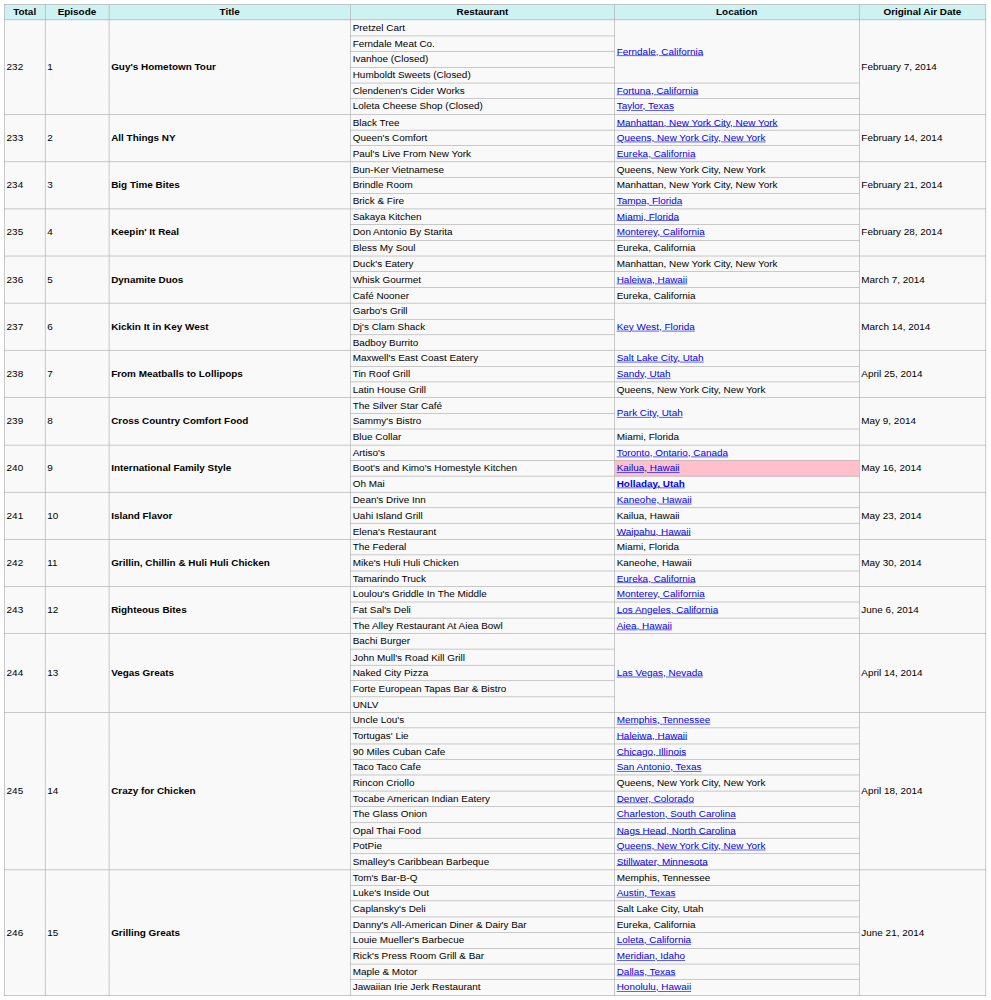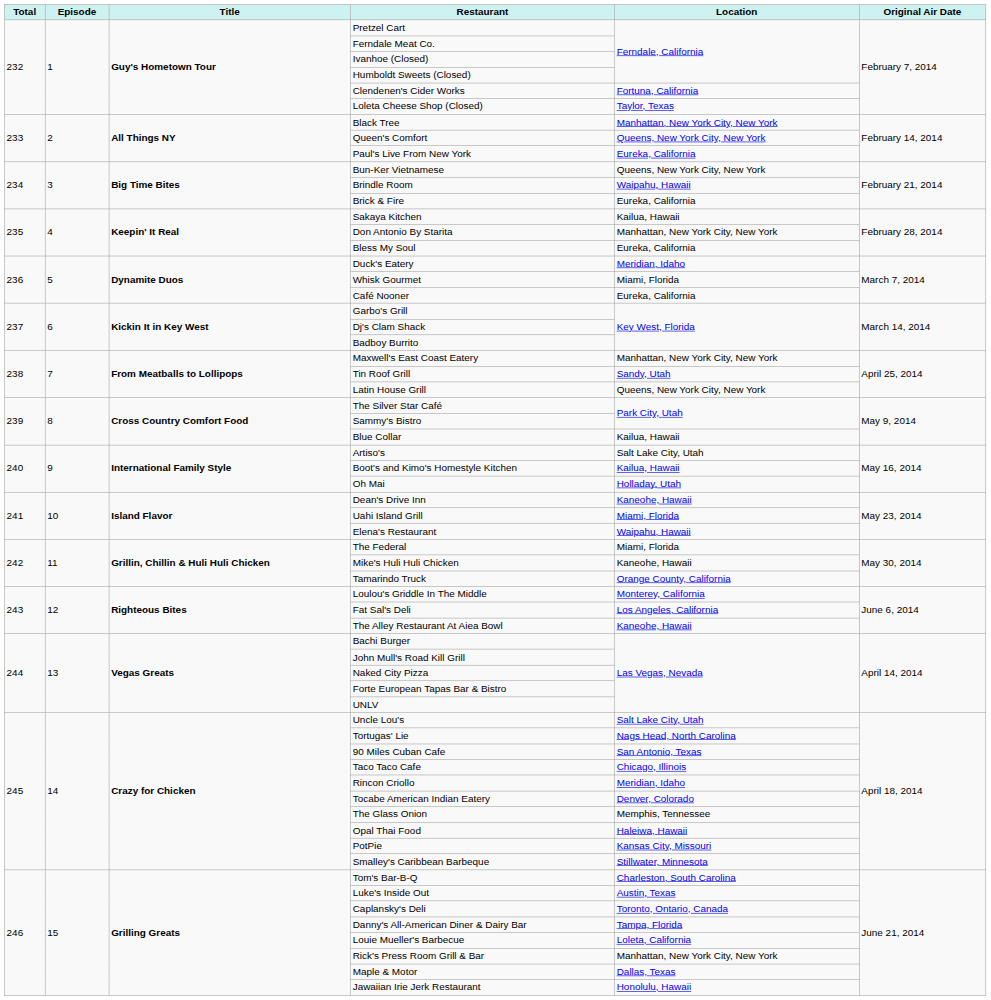 <table class="wikitable" style="width: 100%;">
 <tr>
 <th # style="background:#CEF2F2;">Total</th>
 <th # style="background:#CEF2F2;">Episode</th>
 <th # style="background:#CEF2F2;">Title</th>
 <th # style="background:#CEF2F2;">Restaurant</th>
 <th # style="background:#CEF2F2;">Location</th>
 <th # style="background:#CEF2F2;">Original Air Date</th>
 </tr>
 <tr>
 <td rowspan="6">232</td>
 <td rowspan="6">1</td>
 <td rowspan="6"><strong>Guy's Hometown Tour</strong></td>
 <td>Pretzel Cart</td>
 <td rowspan="4"><a href='#'>Ferndale, California</a></td>
 <td rowspan="6">February 7, 2014</td>
 </tr>
 <tr>
 <td>Ferndale Meat Co.</td>
 </tr>
 <tr>
 <td>Ivanhoe (Closed)</td>
 </tr>
 <tr>
 <td>Humboldt Sweets (Closed)</td>
 </tr>
 <tr>
 <td>Clendenen's Cider Works</td>
 <td><a href='#'>Fortuna, California</a></td>
 </tr>
 <tr>
 <td>Loleta Cheese Shop (Closed)</td>
 <td><a href='#'>Taylor, Texas</a></td>
 </tr>
 <tr>
 <td rowspan="3">233</td>
 <td rowspan="3">2</td>
 <td rowspan="3"><strong>All Things NY</strong></td>
 <td>Black Tree</td>
 <td><a href='#'>Manhattan, New York City, New York</a></td>
 <td rowspan="3">February 14, 2014</td>
 </tr>
 <tr>
 <td>Queen's Comfort</td>
 <td><a href='#'>Queens, New York City, New York</a></td>
 </tr>
 <tr>
 <td>Paul's Live From New York</td>
 <td><a href='#'>Eureka, California</a></td>
 </tr>
 <tr>
 <td rowspan="3">234</td>
 <td rowspan="3">3</td>
 <td rowspan="3"><strong>Big Time Bites</strong></td>
 <td>Bun-Ker Vietnamese</td>
 <td>Queens, New York City, New York</td>
 <td rowspan="3">February 21, 2014</td>
 </tr>
 <tr>
 <td>Brindle Room</td>
-<td>Manhattan, New York City, New York</td>
+<td><a href='#'>Waipahu, Hawaii</a></td>
 </tr>
 <tr>
 <td>Brick & Fire</td>
-<td><a href='#'>Tampa, Florida</a></td>
+<td>Eureka, California</td>
 </tr>
 <tr>
 <td rowspan="3">235</td>
 <td rowspan="3">4</td>
 <td rowspan="3"><strong>Keepin' It Real</strong></td>
 <td>Sakaya Kitchen</td>
-<td><a href='#'>Miami, Florida</a></td>
+<td>Kailua, Hawaii</td>
 <td rowspan="3">February 28, 2014</td>
 </tr>
 <tr>
 <td>Don Antonio By Starita</td>
-<td><a href='#'>Monterey, California</a></td>
+<td>Manhattan, New York City, New York</td>
 </tr>
 <tr>
 <td>Bless My Soul</td>
 <td>Eureka, California</td>
 </tr>
 <tr>
 <td rowspan="3">236</td>
 <td rowspan="3">5</td>
 <td rowspan="3"><strong>Dynamite Duos</strong></td>
 <td>Duck's Eatery</td>
-<td>Manhattan, New York City, New York</td>
+<td><a href='#'>Meridian, Idaho</a></td>
 <td rowspan="3">March 7, 2014</td>
 </tr>
 <tr>
 <td>Whisk Gourmet</td>
-<td><a href='#'>Haleiwa, Hawaii</a></td>
+<td>Miami, Florida</td>
 </tr>
 <tr>
 <td>Café Nooner</td>
 <td>Eureka, California</td>
 </tr>
 <tr>
 <td rowspan="3">237</td>
 <td rowspan="3">6</td>
 <td rowspan="3"><strong>Kickin It in Key West</strong></td>
 <td>Garbo's Grill</td>
 <td rowspan="3"><a href='#'>Key West, Florida</a></td>
 <td rowspan="3">March 14, 2014</td>
 </tr>
 <tr>
 <td>Dj's Clam Shack</td>
 </tr>
 <tr>
 <td>Badboy Burrito</td>
 </tr>
 <tr>
 <td rowspan="3">238</td>
 <td rowspan="3">7</td>
 <td rowspan="3"><strong>From Meatballs to Lollipops</strong></td>
 <td>Maxwell's East Coast Eatery</td>
-<td><a href='#'>Salt Lake City, Utah</a></td>
+<td>Manhattan, New York City, New York</td>
 <td rowspan="3">April 25, 2014</td>
 </tr>
 <tr>
 <td>Tin Roof Grill</td>
 <td><a href='#'>Sandy, Utah</a></td>
 </tr>
 <tr>
 <td>Latin House Grill</td>
 <td>Queens, New York City, New York</td>
 </tr>
 <tr>
 <td rowspan="3">239</td>
 <td rowspan="3">8</td>
 <td rowspan="3"><strong>Cross Country Comfort Food</strong></td>
 <td>The Silver Star Café</td>
 <td rowspan="2"><a href='#'>Park City, Utah</a></td>
 <td rowspan="3">May 9, 2014</td>
 </tr>
 <tr>
 <td>Sammy's Bistro</td>
 </tr>
 <tr>
 <td>Blue Collar</td>
-<td>Miami, Florida</td>
+<td>Kailua, Hawaii</td>
 </tr>
 <tr>
 <td rowspan="3">240</td>
 <td rowspan="3">9</td>
 <td rowspan="3"><strong>International Family Style</strong></td>
 <td>Artiso's</td>
-<td><a href='#'>Toronto, Ontario, Canada</a></td>
+<td>Salt Lake City, Utah</td>
 <td rowspan="3">May 16, 2014</td>
 </tr>
 <tr>
 <td>Boot's and Kimo's Homestyle Kitchen</td>
-<td style="background: pink;"><a href='#'>Kailua, Hawaii</a></td>
+<td><a href='#'>Kailua, Hawaii</a></td>
 </tr>
 <tr>
 <td>Oh Mai</td>
-<td><strong><a href='#'>Holladay, Utah</a></strong></td>
+<td><a href='#'>Holladay, Utah</a></td>
 </tr>
 <tr>
 <td rowspan="3">241</td>
 <td rowspan="3">10</td>
 <td rowspan="3"><strong>Island Flavor</strong></td>
 <td>Dean's Drive Inn</td>
 <td><a href='#'>Kaneohe, Hawaii</a></td>
 <td rowspan="3">May 23, 2014</td>
 </tr>
 <tr>
 <td>Uahi Island Grill</td>
-<td>Kailua, Hawaii</td>
+<td><a href='#'>Miami, Florida</a></td>
 </tr>
 <tr>
 <td>Elena's Restaurant</td>
 <td><a href='#'>Waipahu, Hawaii</a></td>
 </tr>
 <tr>
 <td rowspan="3">242</td>
 <td rowspan="3">11</td>
 <td rowspan="3"><strong>Grillin, Chillin & Huli Huli Chicken</strong></td>
 <td>The Federal</td>
 <td>Miami, Florida</td>
 <td rowspan="3">May 30, 2014</td>
 </tr>
 <tr>
 <td>Mike's Huli Huli Chicken</td>
 <td>Kaneohe, Hawaii</td>
 </tr>
 <tr>
 <td>Tamarindo Truck</td>
-<td><a href='#'>Eureka, California</a></td>
+<td><a href='#'>Orange County, California</a></td>
 </tr>
 <tr>
 <td rowspan="3">243</td>
 <td rowspan="3">12</td>
 <td rowspan="3"><strong>Righteous Bites</strong></td>
 <td>Loulou's Griddle In The Middle</td>
 <td><a href='#'>Monterey, California</a></td>
 <td rowspan="3">June 6, 2014</td>
 </tr>
 <tr>
 <td>Fat Sal's Deli</td>
 <td><a href='#'>Los Angeles, California</a></td>
 </tr>
 <tr>
 <td>The Alley Restaurant At Aiea Bowl</td>
-<td><a href='#'>Aiea, Hawaii</a></td>
+<td><a href='#'>Kaneohe, Hawaii</a></td>
 </tr>
 <tr>
 <td rowspan="5">244</td>
 <td rowspan="5">13</td>
 <td rowspan="5"><strong>Vegas Greats</strong></td>
 <td>Bachi Burger</td>
 <td rowspan="5"><a href='#'>Las Vegas, Nevada</a></td>
 <td rowspan="5">April 14, 2014</td>
 </tr>
 <tr>
 <td>John Mull's Road Kill Grill</td>
 </tr>
 <tr>
 <td>Naked City Pizza</td>
 </tr>
 <tr>
 <td>Forte European Tapas Bar & Bistro</td>
 </tr>
 <tr>
 <td>UNLV</td>
 </tr>
 <tr>
 <td rowspan="10">245</td>
 <td rowspan="10">14</td>
 <td rowspan="10"><strong>Crazy for Chicken</strong></td>
 <td>Uncle Lou's</td>
-<td><a href='#'>Memphis, Tennessee</a></td>
+<td><a href='#'>Salt Lake City, Utah</a></td>
 <td rowspan="10">April 18, 2014</td>
 </tr>
 <tr>
 <td>Tortugas' Lie</td>
-<td><a href='#'>Haleiwa, Hawaii</a></td>
+<td><a href='#'>Nags Head, North Carolina</a></td>
 </tr>
 <tr>
 <td>90 Miles Cuban Cafe</td>
+<td><a href='#'>San Antonio, Texas</a></td>
+</tr>
+<tr>
+<td>Taco Taco Cafe</td>
 <td><a href='#'>Chicago, Illinois</a></td>
 </tr>
 <tr>
-<td>Taco Taco Cafe</td>
-<td><a href='#'>San Antonio, Texas</a></td>
-</tr>
-<tr>
 <td>Rincon Criollo</td>
-<td>Queens, New York City, New York</td>
+<td><a href='#'>Meridian, Idaho</a></td>
 </tr>
 <tr>
 <td>Tocabe American Indian Eatery</td>
 <td><a href='#'>Denver, Colorado</a></td>
 </tr>
 <tr>
 <td>The Glass Onion</td>
-<td><a href='#'>Charleston, South Carolina</a></td>
+<td>Memphis, Tennessee</td>
 </tr>
 <tr>
 <td>Opal Thai Food</td>
-<td><a href='#'>Nags Head, North Carolina</a></td>
+<td><a href='#'>Haleiwa, Hawaii</a></td>
 </tr>
 <tr>
 <td>PotPie</td>
-<td><a href='#'>Queens, New York City, New York</a></td>
+<td><a href='#'>Kansas City, Missouri</a></td>
 </tr>
 <tr>
 <td>Smalley's Caribbean Barbeque</td>
 <td><a href='#'>Stillwater, Minnesota</a></td>
 </tr>
 <tr>
 <td rowspan="8">246</td>
 <td rowspan="8">15</td>
 <td rowspan="8"><strong>Grilling Greats</strong></td>
 <td>Tom's Bar-B-Q</td>
-<td>Memphis, Tennessee</td>
+<td><a href='#'>Charleston, South Carolina</a></td>
 <td rowspan="8">June 21, 2014</td>
 </tr>
 <tr>
 <td>Luke's Inside Out</td>
 <td><a href='#'>Austin, Texas</a></td>
 </tr>
 <tr>
 <td>Caplansky's Deli</td>
-<td>Salt Lake City, Utah</td>
+<td><a href='#'>Toronto, Ontario, Canada</a></td>
 </tr>
 <tr>
 <td>Danny's All-American Diner & Dairy Bar</td>
-<td>Eureka, California</td>
+<td><a href='#'>Tampa, Florida</a></td>
 </tr>
 <tr>
 <td>Louie Mueller's Barbecue</td>
 <td><a href='#'>Loleta, California</a></td>
 </tr>
 <tr>
 <td>Rick's Press Room Grill & Bar</td>
-<td><a href='#'>Meridian, Idaho</a></td>
+<td>Manhattan, New York City, New York</td>
 </tr>
 <tr>
 <td>Maple & Motor</td>
 <td><a href='#'>Dallas, Texas</a></td>
 </tr>
 <tr>
 <td>Jawaiian Irie Jerk Restaurant</td>
 <td><a href='#'>Honolulu, Hawaii</a></td>
 </tr>
 </table>
